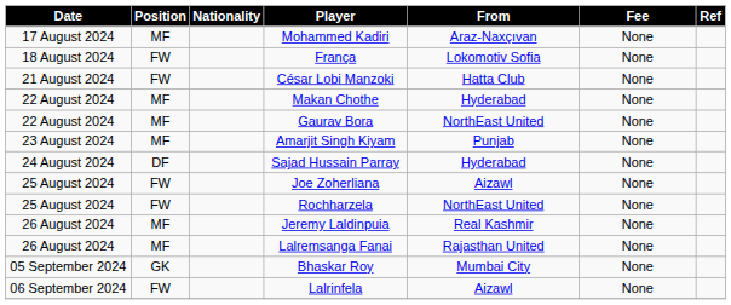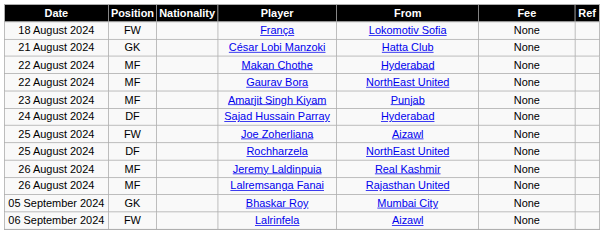 <table class="wikitable" style="text-align:center;font-size:90%">
 <tr>
 <th style="background:black;color:#FFFFFF;width:130px">Date</th>
 <th style="background:black;color:#FFFFFF;width:50px">Position</th>
 <th style="background:black;color:#FFFFFF;width:50px">Nationality</th>
 <th style="background:black;color:#FFFFFF;width:150px">Player</th>
 <th style="background:black;color:#FFFFFF;width:180px">From</th>
 <th style="background:black;color:#FFFFFF;width:120px">Fee</th>
 <th style="background:black;color:#FFFFFF;width:25px">Ref</th>
-</tr>
-<tr>
-<td>17 August 2024</td>
-<td>MF</td>
-<td></td>
-<td><a href='#'>Mohammed Kadiri</a></td>
-<td> <a href='#'>Araz-Naxçıvan</a></td>
-<td>None</td>
-<td></td>
 </tr>
 <tr>
 <td>18 August 2024</td>
 <td>FW</td>
 <td></td>
 <td><a href='#'>França</a></td>
 <td> <a href='#'>Lokomotiv Sofia</a></td>
 <td>None</td>
 <td></td>
 </tr>
 <tr>
 <td>21 August 2024</td>
-<td>FW</td>
+<td>GK</td>
 <td></td>
 <td><a href='#'>César Lobi Manzoki</a></td>
 <td> <a href='#'>Hatta Club</a></td>
 <td>None</td>
 <td></td>
 </tr>
 <tr>
 <td>22 August 2024</td>
 <td>MF</td>
 <td></td>
 <td><a href='#'>Makan Chothe</a></td>
 <td> <a href='#'>Hyderabad</a></td>
 <td>None</td>
 <td></td>
 </tr>
 <tr>
 <td>22 August 2024</td>
 <td>MF</td>
 <td></td>
 <td><a href='#'>Gaurav Bora</a></td>
 <td> <a href='#'>NorthEast United</a></td>
 <td>None</td>
 <td></td>
 </tr>
 <tr>
 <td>23 August 2024</td>
 <td>MF</td>
 <td></td>
 <td><a href='#'>Amarjit Singh Kiyam</a></td>
 <td> <a href='#'>Punjab</a></td>
 <td>None</td>
 <td></td>
 </tr>
 <tr>
 <td>24 August 2024</td>
 <td>DF</td>
 <td></td>
 <td><a href='#'>Sajad Hussain Parray</a></td>
 <td> <a href='#'>Hyderabad</a></td>
 <td>None</td>
 <td></td>
 </tr>
 <tr>
 <td>25 August 2024</td>
 <td>FW</td>
 <td></td>
 <td><a href='#'>Joe Zoherliana</a></td>
 <td> <a href='#'>Aizawl</a></td>
 <td>None</td>
 <td></td>
 </tr>
 <tr>
 <td>25 August 2024</td>
-<td>FW</td>
+<td>DF</td>
 <td></td>
 <td><a href='#'>Rochharzela</a></td>
 <td> <a href='#'>NorthEast United</a></td>
 <td>None</td>
 <td></td>
 </tr>
 <tr>
 <td>26 August 2024</td>
 <td>MF</td>
 <td></td>
 <td><a href='#'>Jeremy Laldinpuia</a></td>
 <td> <a href='#'>Real Kashmir</a></td>
 <td>None</td>
 <td></td>
 </tr>
 <tr>
 <td>26 August 2024</td>
 <td>MF</td>
 <td></td>
 <td><a href='#'>Lalremsanga Fanai</a></td>
 <td> <a href='#'>Rajasthan United</a></td>
 <td>None</td>
 <td></td>
 </tr>
 <tr>
 <td>05 September 2024</td>
 <td>GK</td>
 <td></td>
 <td><a href='#'>Bhaskar Roy</a></td>
 <td> <a href='#'>Mumbai City</a></td>
 <td>None</td>
 <td></td>
 </tr>
 <tr>
 <td>06 September 2024</td>
 <td>FW</td>
 <td></td>
 <td><a href='#'>Lalrinfela</a></td>
 <td> <a href='#'>Aizawl</a></td>
 <td>None</td>
 <td></td>
 </tr>
 <tr>
 </tr>
 </table>
